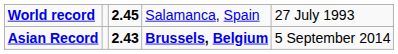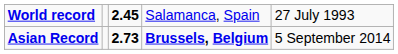 <table class="wikitable">
 <tr>
 <td><strong><a href='#'>World record</a></strong></td>
 <td></td>
 <td><strong>2.45</strong></td>
 <td><a href='#'>Salamanca</a>, <a href='#'>Spain</a></td>
 <td>27 July 1993</td>
 </tr>
 <tr>
 <td><strong><a href='#'>Asian Record</a></strong></td>
 <td></td>
-<td><strong>2.43</strong></td>
+<td><strong>2.73</strong></td>
 <td><strong><a href='#'>Brussels</a>, <a href='#'>Belgium</a></strong></td>
 <td>5 September 2014</td>
 </tr>
 </table>
